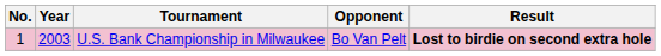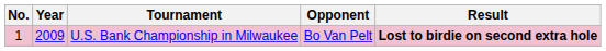 <table class="wikitable" style="font-size:95%;">
 <tr>
 <th>No.</th>
 <th>Year</th>
 <th>Tournament</th>
 <th>Opponent</th>
 <th>Result</th>
 </tr>
 <tr style="background:#F2C1D1;">
 <td align=center>1</td>
-<td><a href='#'>2003</a></td>
+<td><a href='#'>2009</a></td>
 <td><a href='#'>U.S. Bank Championship in Milwaukee</a></td>
 <td> <a href='#'>Bo Van Pelt</a></td>
 <td><strong>Lost to birdie on second extra hole</strong></td>
 </tr>
 </table>
